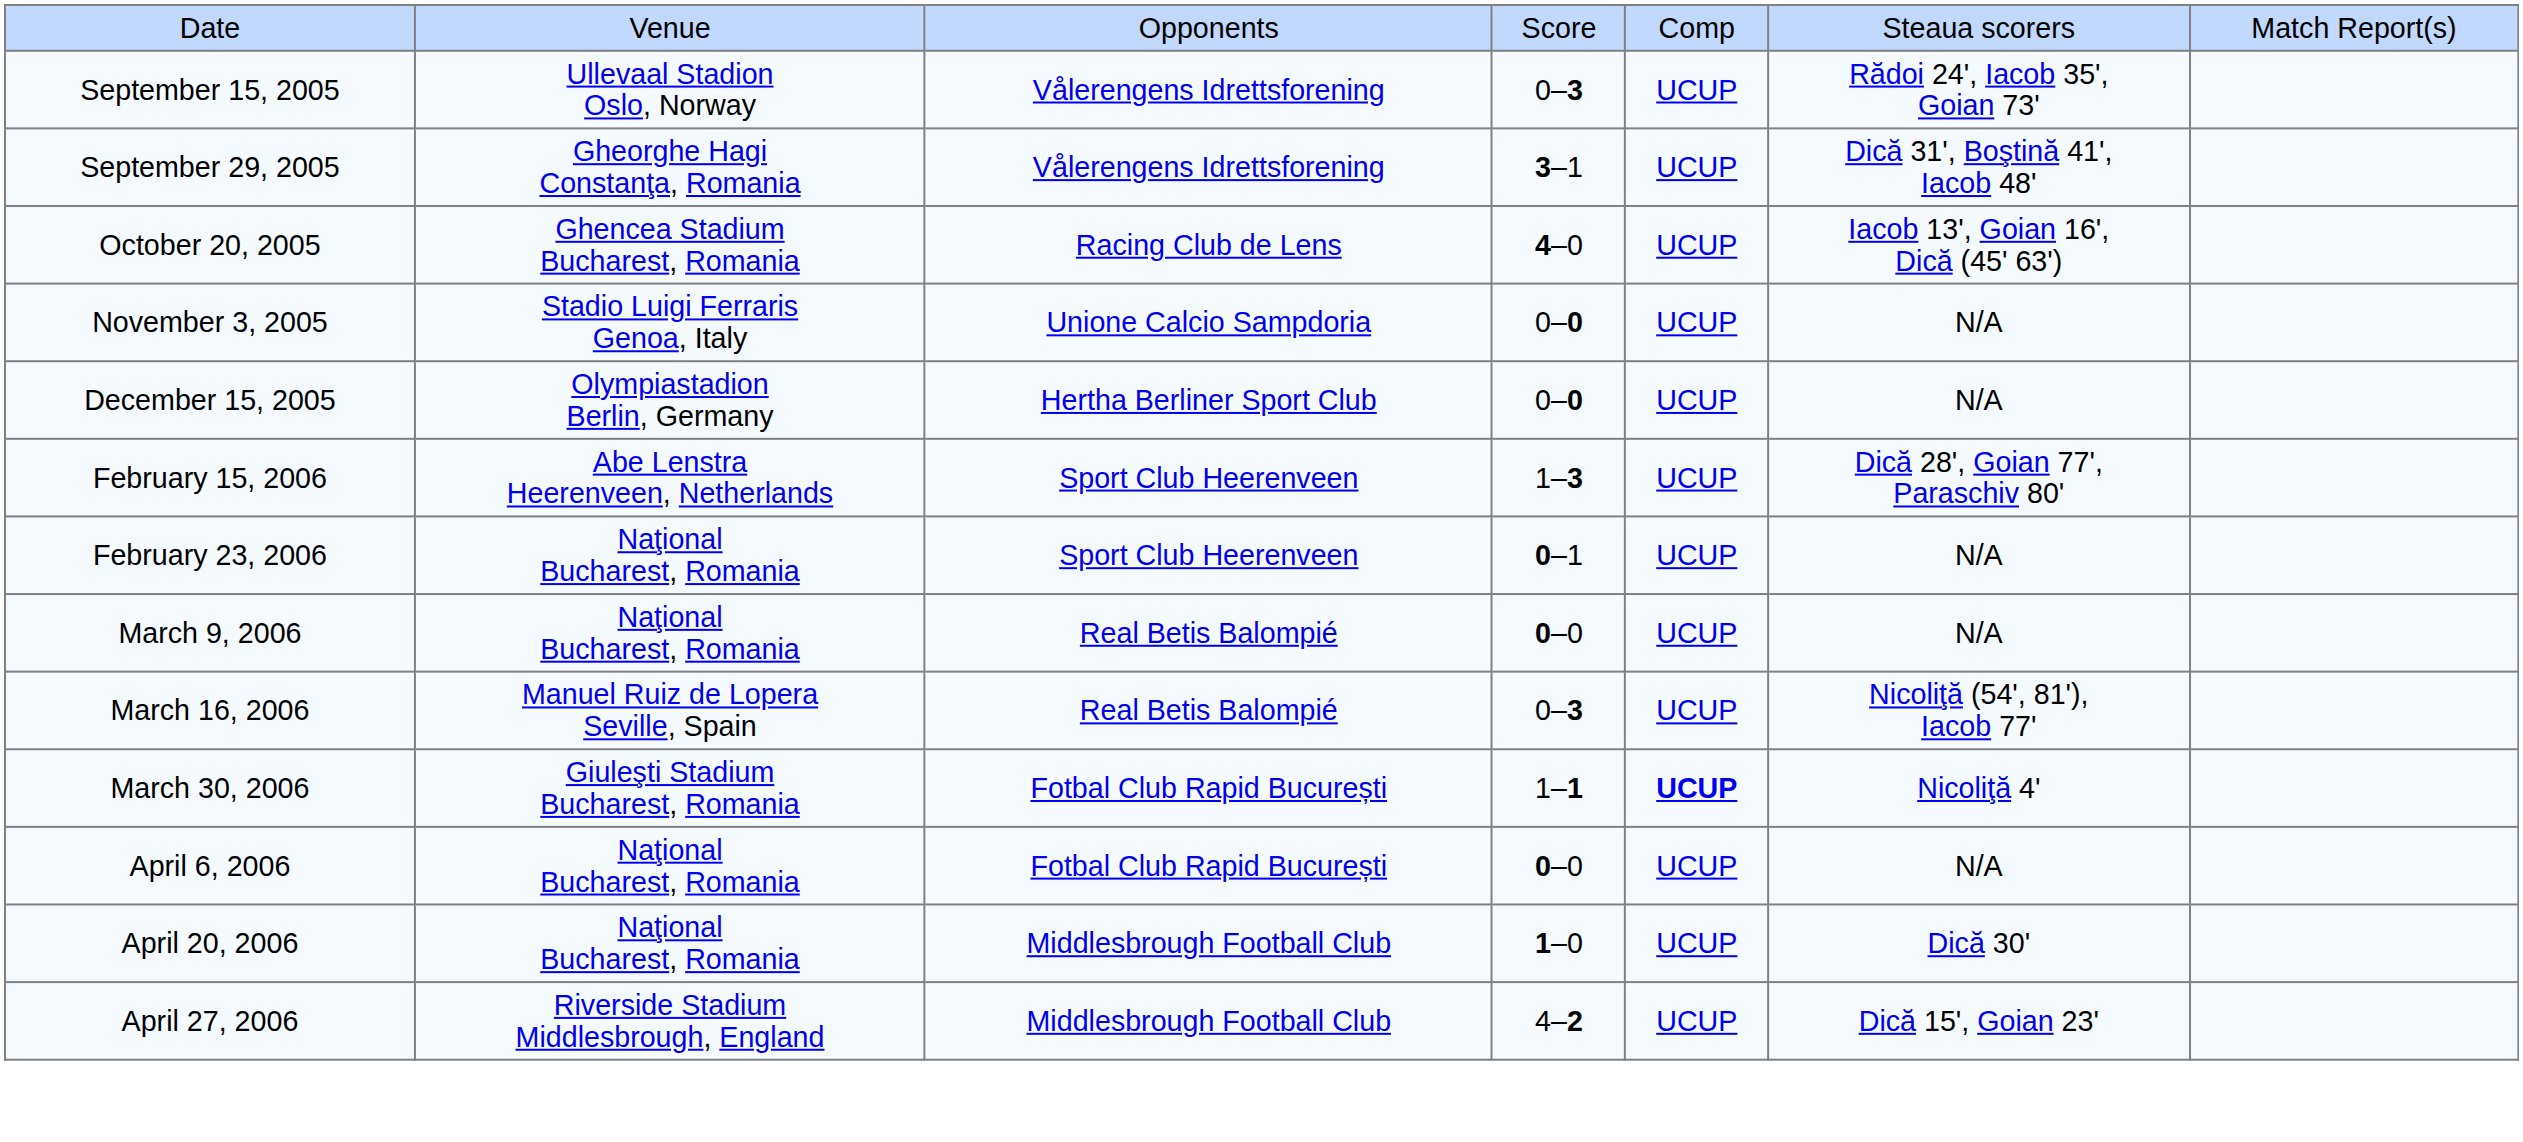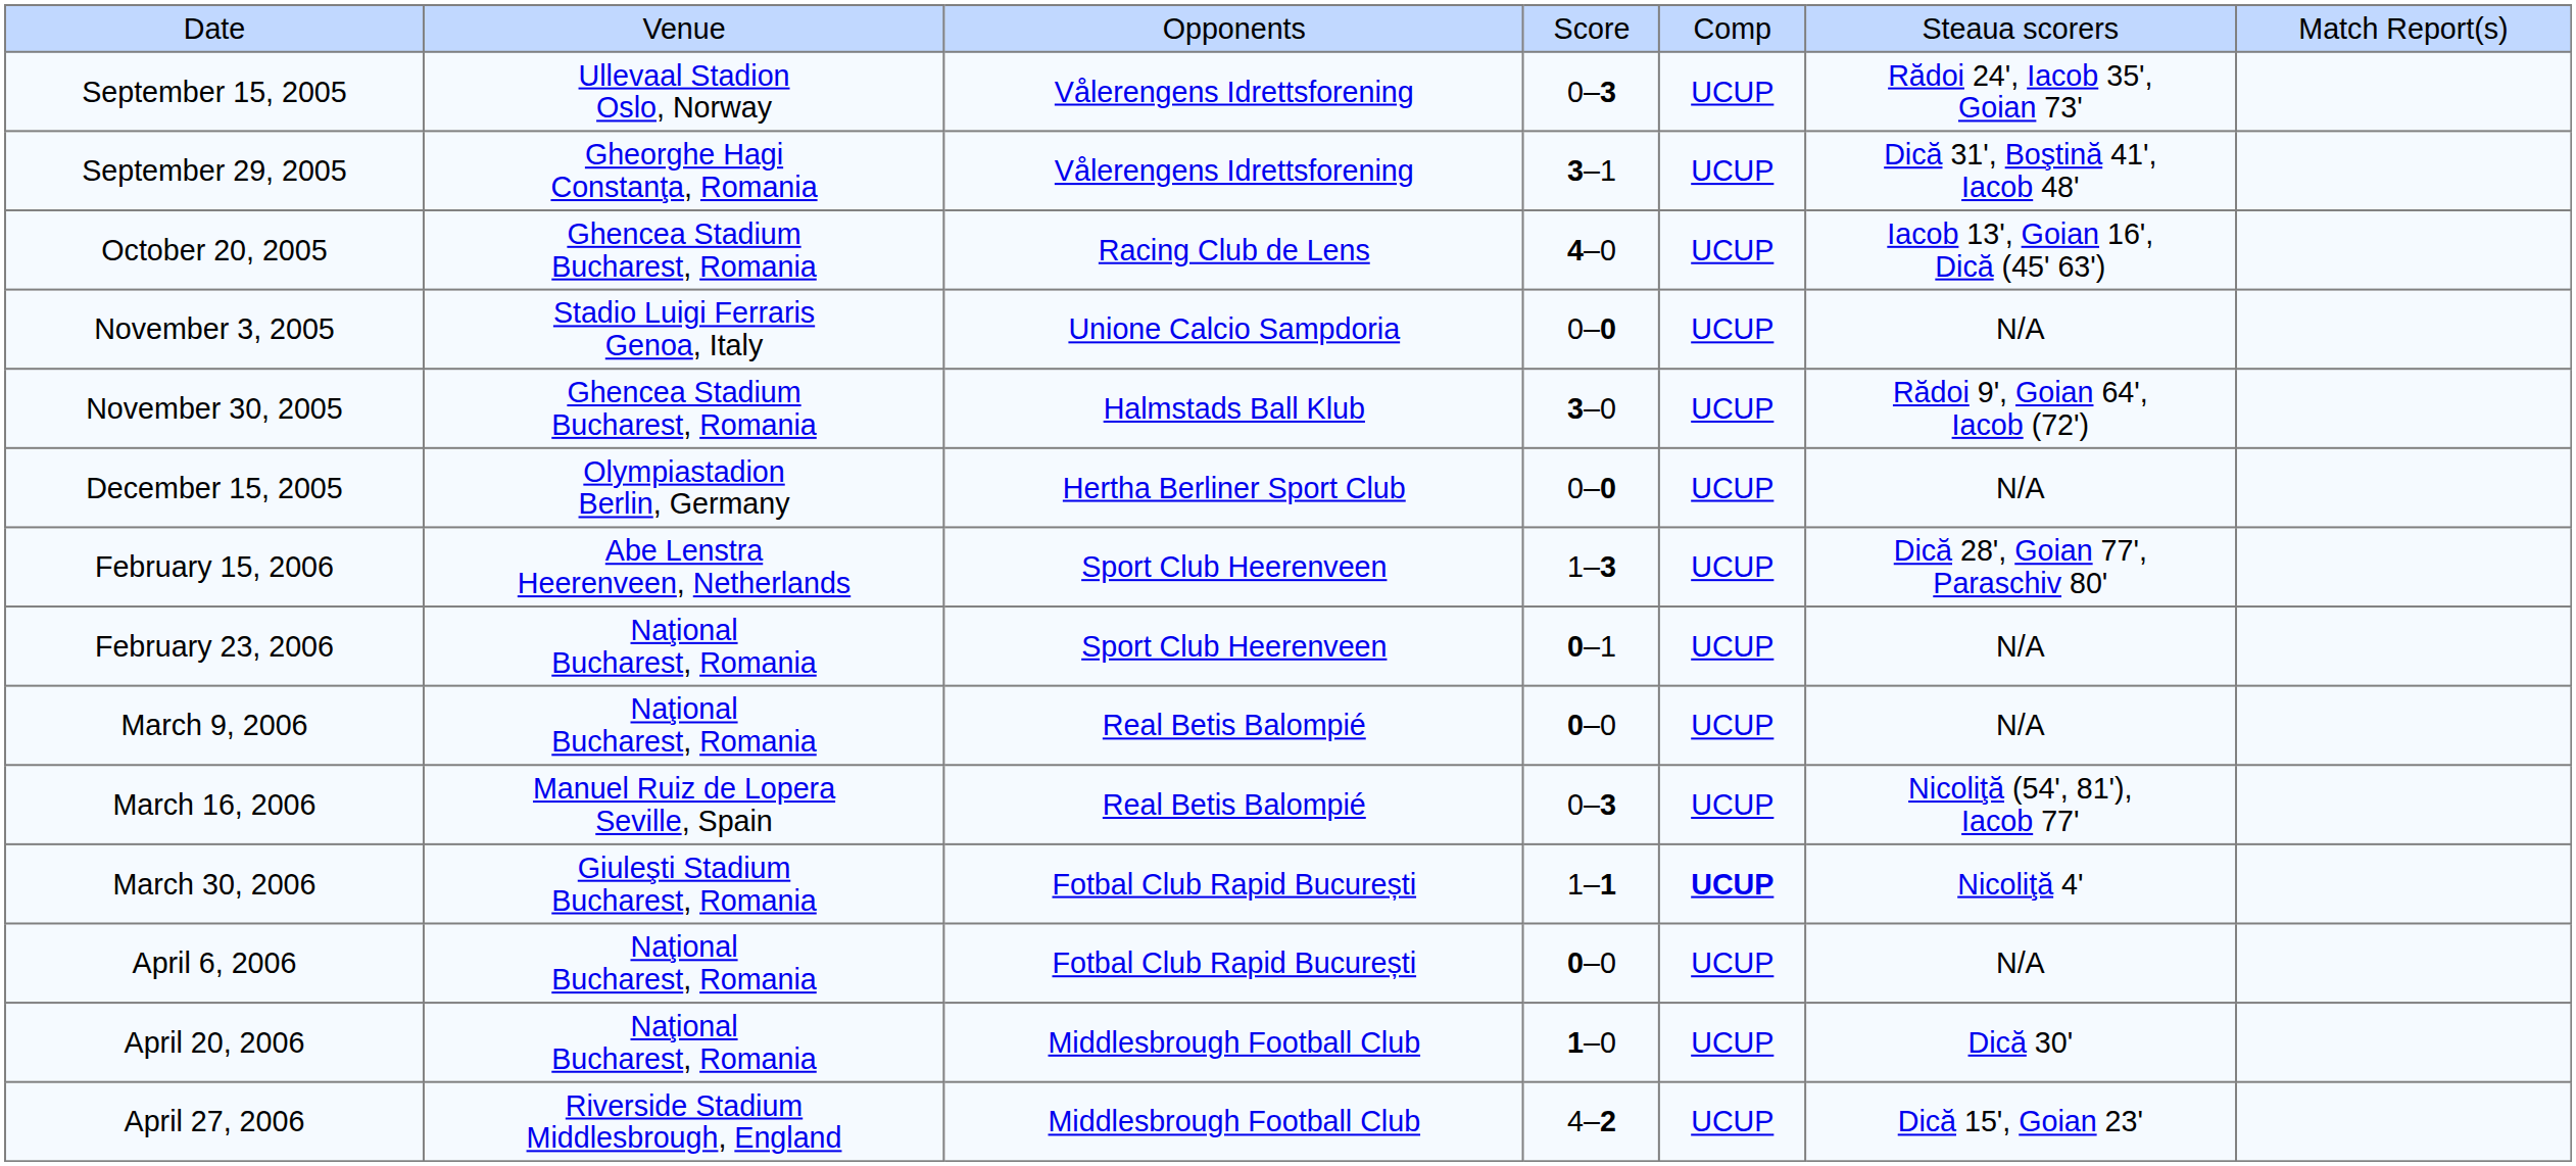 <table border=1 style="border-collapse:collapse; font-size:90%;" cellpadding=3 cellspacing=0 width=100%>
 <tr bgcolor=#C1D8FF align=center>
 <td>Date</td>
 <td>Venue</td>
 <td>Opponents</td>
 <td>Score</td>
 <td>Comp</td>
 <td>Steaua scorers</td>
 <td>Match Report(s)</td>
 </tr>
 <tr align=center bgcolor=#F5FAFF>
 <td>September 15, 2005</td>
 <td><a href='#'>Ullevaal Stadion</a><br><a href='#'>Oslo</a>, Norway</td>
 <td><a href='#'>Vålerengens Idrettsforening</a></td>
 <td>0–<strong>3</strong></td>
 <td><a href='#'>UCUP</a></td>
 <td><a href='#'>Rădoi</a> 24', <a href='#'>Iacob</a> 35',<br> <a href='#'>Goian</a> 73'</td>
 <td></td>
 </tr>
 <tr align=center bgcolor=#F5FAFF>
 <td>September 29, 2005</td>
 <td><a href='#'>Gheorghe Hagi</a><br><a href='#'>Constanţa</a>, <a href='#'>Romania</a></td>
 <td><a href='#'>Vålerengens Idrettsforening</a></td>
 <td><strong>3</strong>–1</td>
 <td><a href='#'>UCUP</a></td>
 <td><a href='#'>Dică</a> 31', <a href='#'>Boştină</a> 41',<br> <a href='#'>Iacob</a> 48'</td>
 <td></td>
 </tr>
 <tr align=center bgcolor=#F5FAFF>
 <td>October 20, 2005</td>
 <td><a href='#'>Ghencea Stadium</a><br><a href='#'>Bucharest</a>, <a href='#'>Romania</a></td>
 <td><a href='#'>Racing Club de Lens</a></td>
 <td><strong>4</strong>–0</td>
 <td><a href='#'>UCUP</a></td>
 <td><a href='#'>Iacob</a> 13', <a href='#'>Goian</a> 16',<br> <a href='#'>Dică</a> (45' 63')</td>
 <td></td>
 </tr>
 <tr align=center bgcolor=#F5FAFF>
 <td>November 3, 2005</td>
 <td><a href='#'>Stadio Luigi Ferraris</a><br><a href='#'>Genoa</a>, Italy</td>
 <td><a href='#'>Unione Calcio Sampdoria</a></td>
 <td>0–<strong>0</strong></td>
 <td><a href='#'>UCUP</a></td>
 <td>N/A</td>
+<td></td>
+</tr>
+<tr align=center bgcolor=#F5FAFF>
+<td>November 30, 2005</td>
+<td><a href='#'>Ghencea Stadium</a><br><a href='#'>Bucharest</a>, <a href='#'>Romania</a></td>
+<td><a href='#'>Halmstads Ball Klub</a></td>
+<td><strong>3</strong>–0</td>
+<td><a href='#'>UCUP</a></td>
+<td><a href='#'>Rădoi</a> 9', <a href='#'>Goian</a> 64',<br> <a href='#'>Iacob</a> (72')</td>
 <td></td>
 </tr>
 <tr align=center bgcolor=#F5FAFF>
 <td>December 15, 2005</td>
 <td><a href='#'>Olympiastadion</a><br><a href='#'>Berlin</a>, Germany</td>
 <td><a href='#'>Hertha Berliner Sport Club</a></td>
 <td>0–<strong>0</strong></td>
 <td><a href='#'>UCUP</a></td>
 <td>N/A</td>
 <td></td>
 </tr>
 <tr align=center bgcolor=#F5FAFF>
 <td>February 15, 2006</td>
 <td><a href='#'>Abe Lenstra</a><br><a href='#'>Heerenveen</a>, <a href='#'>Netherlands</a></td>
 <td><a href='#'>Sport Club Heerenveen</a></td>
 <td>1–<strong>3</strong></td>
 <td><a href='#'>UCUP</a></td>
 <td><a href='#'>Dică</a> 28', <a href='#'>Goian</a> 77',<br> <a href='#'>Paraschiv</a> 80'</td>
 <td></td>
 </tr>
 <tr align=center bgcolor=#F5FAFF>
 <td>February 23, 2006</td>
 <td><a href='#'>Naţional</a><br><a href='#'>Bucharest</a>, <a href='#'>Romania</a></td>
 <td><a href='#'>Sport Club Heerenveen</a></td>
 <td><strong>0</strong>–1</td>
 <td><a href='#'>UCUP</a></td>
 <td>N/A</td>
 <td></td>
 </tr>
 <tr align=center bgcolor=#F5FAFF>
 <td>March 9, 2006</td>
 <td><a href='#'>Naţional</a><br><a href='#'>Bucharest</a>, <a href='#'>Romania</a></td>
 <td><a href='#'>Real Betis Balompié</a></td>
 <td><strong>0</strong>–0</td>
 <td><a href='#'>UCUP</a></td>
 <td>N/A</td>
 <td></td>
 </tr>
 <tr align=center bgcolor=#F5FAFF>
 <td>March 16, 2006</td>
 <td><a href='#'>Manuel Ruiz de Lopera</a><br><a href='#'>Seville</a>, Spain</td>
 <td><a href='#'>Real Betis Balompié</a></td>
 <td>0–<strong>3</strong></td>
 <td><a href='#'>UCUP</a></td>
 <td><a href='#'>Nicoliţă</a> (54', 81'),<br> <a href='#'>Iacob</a> 77'</td>
 <td></td>
 </tr>
 <tr align=center bgcolor=#F5FAFF>
 <td>March 30, 2006</td>
 <td><a href='#'>Giuleşti Stadium</a><br><a href='#'>Bucharest</a>, <a href='#'>Romania</a></td>
 <td><a href='#'>Fotbal Club Rapid București</a></td>
 <td>1–<strong>1</strong></td>
 <td><strong><a href='#'>UCUP</a></strong></td>
 <td><a href='#'>Nicoliţă</a> 4'</td>
 <td></td>
 </tr>
 <tr align=center bgcolor=#F5FAFF>
 <td>April 6, 2006</td>
 <td><a href='#'>Naţional</a><br><a href='#'>Bucharest</a>, <a href='#'>Romania</a></td>
 <td><a href='#'>Fotbal Club Rapid București</a></td>
 <td><strong>0</strong>–0</td>
 <td><a href='#'>UCUP</a></td>
 <td>N/A</td>
 <td></td>
 </tr>
 <tr align=center bgcolor=#F5FAFF>
 <td>April 20, 2006</td>
 <td><a href='#'>Naţional</a><br><a href='#'>Bucharest</a>, <a href='#'>Romania</a></td>
 <td><a href='#'>Middlesbrough Football Club</a></td>
 <td><strong>1</strong>–0</td>
 <td><a href='#'>UCUP</a></td>
 <td><a href='#'>Dică</a> 30'</td>
 <td></td>
 </tr>
 <tr align=center bgcolor=#F5FAFF>
 <td>April 27, 2006</td>
 <td><a href='#'>Riverside Stadium</a><br><a href='#'>Middlesbrough</a>, <a href='#'>England</a></td>
 <td><a href='#'>Middlesbrough Football Club</a></td>
 <td>4–<strong>2</strong></td>
 <td><a href='#'>UCUP</a></td>
 <td><a href='#'>Dică</a> 15', <a href='#'>Goian</a> 23'</td>
 <td></td>
 </tr>
 </table>
